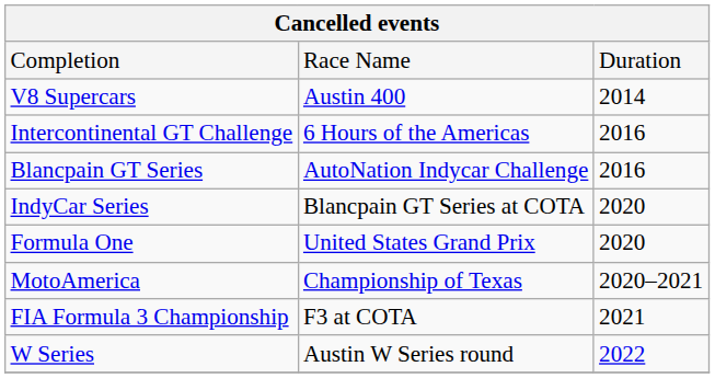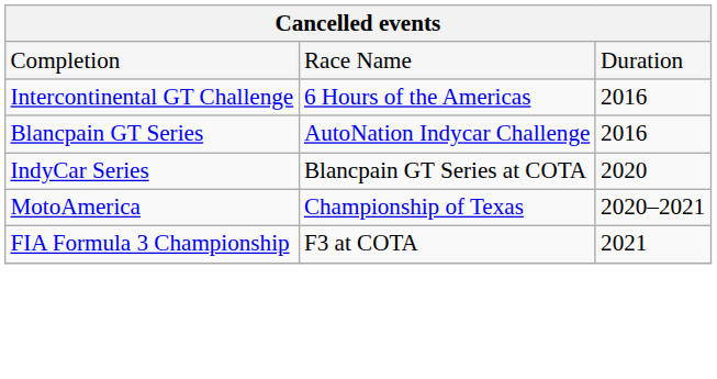 <table class="wikitable mw-collapsible">
 <tr>
 <th colspan=3>Cancelled events<br></th>
 </tr>
 <tr>
 <td style="background-color:whitesmoke">Completion</td>
 <td style="background-color:whitesmoke">Race Name</td>
 <td style="background-color:whitesmoke">Duration</td>
-</tr>
-<tr>
-<td><a href='#'>V8 Supercars</a></td>
-<td><a href='#'>Austin 400</a></td>
-<td>2014</td>
 </tr>
 <tr>
 <td><a href='#'>Intercontinental GT Challenge</a></td>
 <td><a href='#'>6 Hours of the Americas</a></td>
 <td>2016</td>
 </tr>
 <tr>
 <td><a href='#'>Blancpain GT Series</a></td>
 <td><a href='#'>AutoNation Indycar Challenge</a></td>
 <td>2016</td>
 </tr>
 <tr>
 <td><a href='#'>IndyCar Series</a></td>
 <td>Blancpain GT Series at COTA</td>
 <td>2020</td>
 </tr>
 <tr>
-<td><a href='#'>Formula One</a></td>
-<td><a href='#'>United States Grand Prix</a></td>
-<td>2020</td>
-</tr>
-<tr>
 <td><a href='#'>MotoAmerica</a></td>
 <td><a href='#'>Championship of Texas</a></td>
 <td>2020–2021</td>
 </tr>
 <tr>
 <td><a href='#'>FIA Formula 3 Championship</a></td>
 <td>F3 at COTA</td>
 <td>2021</td>
 </tr>
 <tr>
-<td><a href='#'>W Series</a></td>
-<td>Austin W Series round</td>
-<td><a href='#'>2022</a></td>
-</tr>
-<tr>
 </tr>
 </table>
